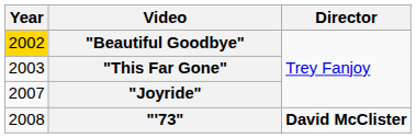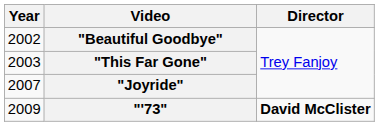 <table class="wikitable plainrowheaders">
 <tr>
 <th>Year</th>
 <th style="width:14em;">Video</th>
 <th>Director</th>
 </tr>
 <tr>
-<td style="background: gold;">2002</td>
+<td>2002</td>
 <th scope="row">"Beautiful Goodbye"</th>
 <td rowspan="3"><a href='#'>Trey Fanjoy</a></td>
 </tr>
 <tr>
 <td>2003</td>
 <th scope="row">"This Far Gone"</th>
 </tr>
 <tr>
 <td>2007</td>
 <th scope="row">"Joyride"</th>
 </tr>
 <tr>
-<td>2008</td>
+<td>2009</td>
 <th scope="row">"'73"</th>
 <td><strong>David McClister</strong></td>
 </tr>
 </table>
